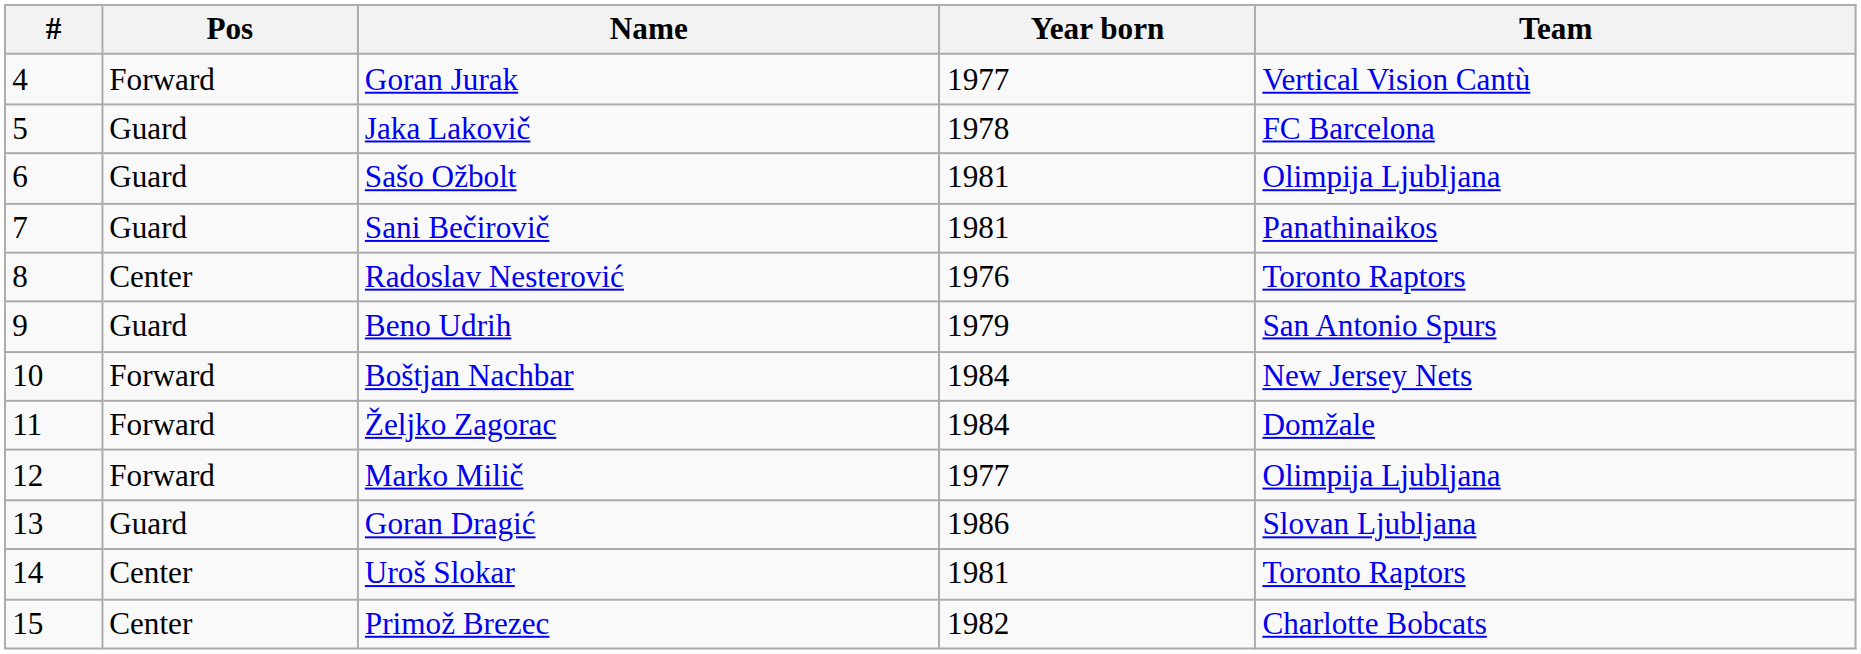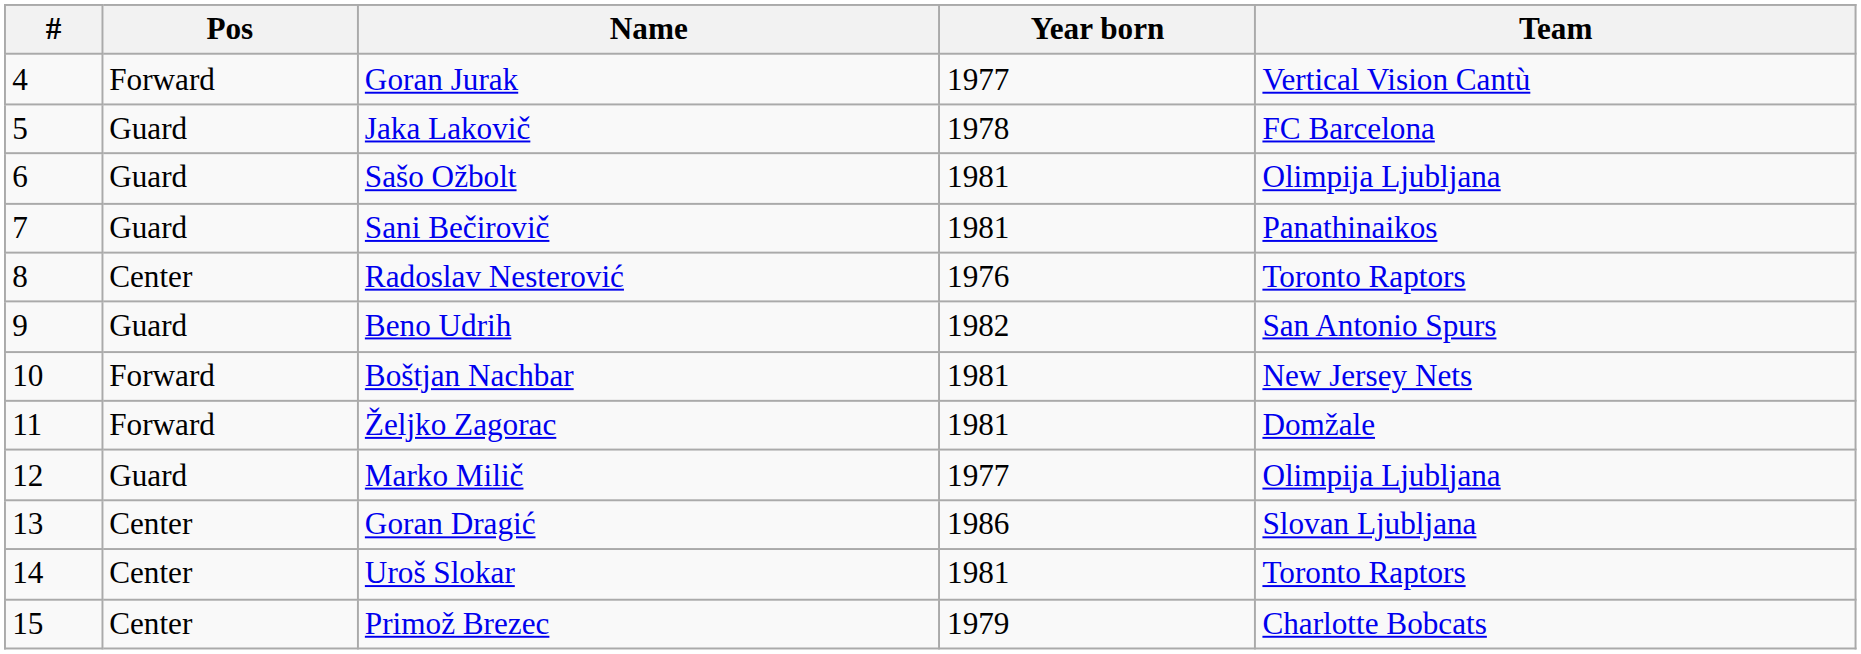 <table class="wikitable" width=60%>
 <tr>
 <th>#</th>
 <th>Pos</th>
 <th>Name</th>
 <th>Year born</th>
 <th>Team</th>
 </tr>
 <tr>
 <td>4</td>
 <td>Forward</td>
 <td><a href='#'>Goran Jurak</a></td>
 <td>1977</td>
 <td> <a href='#'>Vertical Vision Cantù</a></td>
 </tr>
 <tr>
 <td>5</td>
 <td>Guard</td>
 <td><a href='#'>Jaka Lakovič</a></td>
 <td>1978</td>
 <td> <a href='#'>FC Barcelona</a></td>
 </tr>
 <tr>
 <td>6</td>
 <td>Guard</td>
 <td><a href='#'>Sašo Ožbolt</a></td>
 <td>1981</td>
 <td> <a href='#'>Olimpija Ljubljana</a></td>
 </tr>
 <tr>
 <td>7</td>
 <td>Guard</td>
 <td><a href='#'>Sani Bečirovič</a></td>
 <td>1981</td>
 <td> <a href='#'>Panathinaikos</a></td>
 </tr>
 <tr>
 <td>8</td>
 <td>Center</td>
 <td><a href='#'>Radoslav Nesterović</a></td>
 <td>1976</td>
 <td> <a href='#'>Toronto Raptors</a></td>
 </tr>
 <tr>
 <td>9</td>
 <td>Guard</td>
 <td><a href='#'>Beno Udrih</a></td>
-<td>1979</td>
+<td>1982</td>
 <td> <a href='#'>San Antonio Spurs</a></td>
 </tr>
 <tr>
 <td>10</td>
 <td>Forward</td>
 <td><a href='#'>Boštjan Nachbar</a></td>
-<td>1984</td>
+<td>1981</td>
 <td> <a href='#'>New Jersey Nets</a></td>
 </tr>
 <tr>
 <td>11</td>
 <td>Forward</td>
 <td><a href='#'>Željko Zagorac</a></td>
-<td>1984</td>
+<td>1981</td>
 <td> <a href='#'>Domžale</a></td>
 </tr>
 <tr>
 <td>12</td>
-<td>Forward</td>
+<td>Guard</td>
 <td><a href='#'>Marko Milič</a></td>
 <td>1977</td>
 <td> <a href='#'>Olimpija Ljubljana</a></td>
 </tr>
 <tr>
 <td>13</td>
-<td>Guard</td>
+<td>Center</td>
 <td><a href='#'>Goran Dragić</a></td>
 <td>1986</td>
 <td> <a href='#'>Slovan Ljubljana</a></td>
 </tr>
 <tr>
 <td>14</td>
 <td>Center</td>
 <td><a href='#'>Uroš Slokar</a></td>
 <td>1981</td>
 <td> <a href='#'>Toronto Raptors</a></td>
 </tr>
 <tr>
 <td>15</td>
 <td>Center</td>
 <td><a href='#'>Primož Brezec</a></td>
-<td>1982</td>
+<td>1979</td>
 <td> <a href='#'>Charlotte Bobcats</a></td>
 </tr>
 </table>
